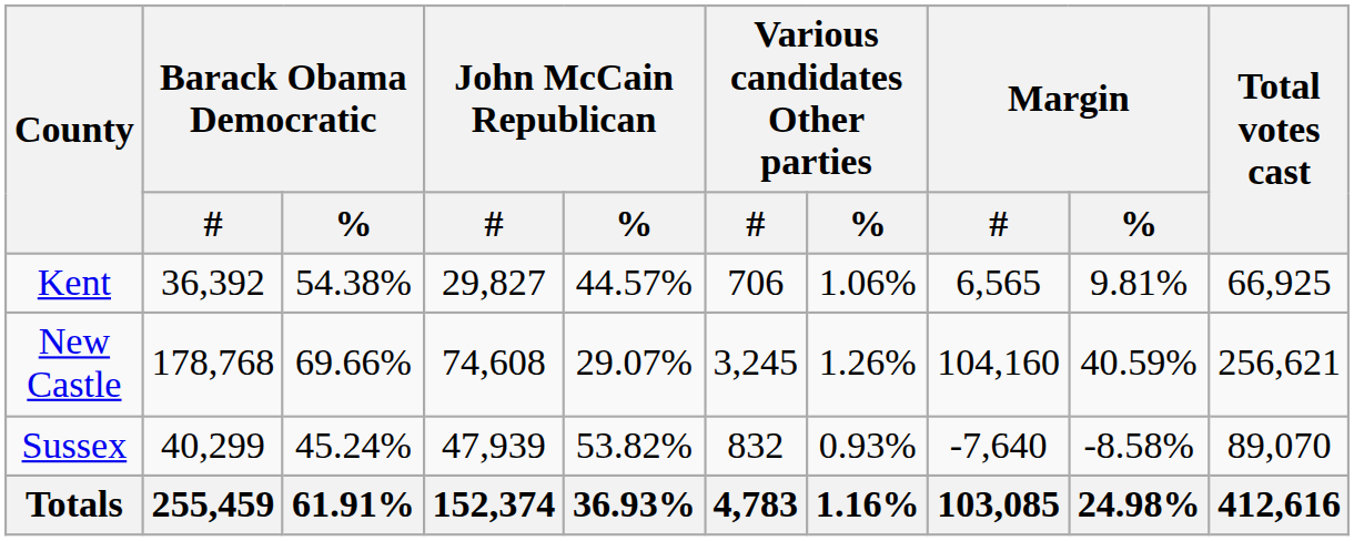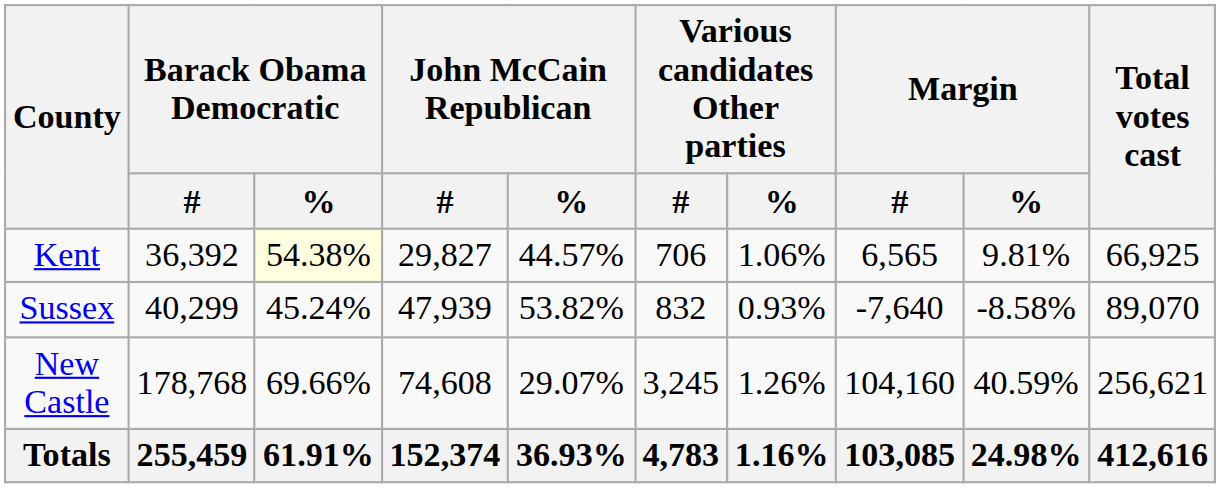 <table width="60%"  class="wikitable sortable" style="text-align:center">
 <tr>
 <th style="text-align:center;" rowspan="2">County</th>
 <th style="text-align:center;" colspan="2">Barack Obama<br>Democratic</th>
 <th style="text-align:center;" colspan="2">John McCain<br>Republican</th>
 <th style="text-align:center;" colspan="2">Various candidates<br>Other parties</th>
 <th style="text-align:center;" colspan="2">Margin</th>
 <th style="text-align:center;" rowspan="2">Total votes cast</th>
 </tr>
 <tr>
 <th style="text-align:center;" data-sort-type="number">#</th>
 <th style="text-align:center;" data-sort-type="number">%</th>
 <th style="text-align:center;" data-sort-type="number">#</th>
 <th style="text-align:center;" data-sort-type="number">%</th>
 <th style="text-align:center;" data-sort-type="number">#</th>
 <th style="text-align:center;" data-sort-type="number">%</th>
 <th style="text-align:center;" data-sort-type="number">#</th>
 <th style="text-align:center;" data-sort-type="number">%</th>
 </tr>
 <tr style="text-align:center;">
 <td><a href='#'>Kent</a></td>
 <td>36,392</td>
-<td>54.38%</td>
+<td style="background: lightyellow;">54.38%</td>
 <td>29,827</td>
 <td>44.57%</td>
 <td>706</td>
 <td>1.06%</td>
 <td>6,565</td>
 <td>9.81%</td>
 <td>66,925</td>
+</tr>
+<tr style="text-align:center;">
+<td><a href='#'>Sussex</a></td>
+<td>40,299</td>
+<td>45.24%</td>
+<td>47,939</td>
+<td>53.82%</td>
+<td>832</td>
+<td>0.93%</td>
+<td>-7,640</td>
+<td>-8.58%</td>
+<td>89,070</td>
 </tr>
 <tr style="text-align:center;">
 <td><a href='#'>New Castle</a></td>
 <td>178,768</td>
 <td>69.66%</td>
 <td>74,608</td>
 <td>29.07%</td>
 <td>3,245</td>
 <td>1.26%</td>
 <td>104,160</td>
 <td>40.59%</td>
 <td>256,621</td>
-</tr>
-<tr style="text-align:center;">
-<td><a href='#'>Sussex</a></td>
-<td>40,299</td>
-<td>45.24%</td>
-<td>47,939</td>
-<td>53.82%</td>
-<td>832</td>
-<td>0.93%</td>
-<td>-7,640</td>
-<td>-8.58%</td>
-<td>89,070</td>
 </tr>
 <tr>
 <th>Totals</th>
 <th>255,459</th>
 <th>61.91%</th>
 <th>152,374</th>
 <th>36.93%</th>
 <th>4,783</th>
 <th>1.16%</th>
 <th>103,085</th>
 <th>24.98%</th>
 <th>412,616</th>
 </tr>
 </table>
